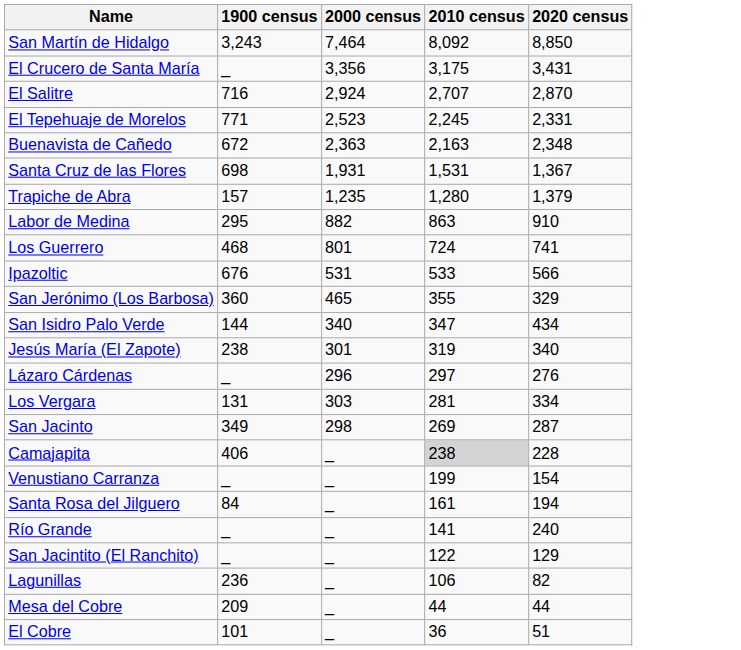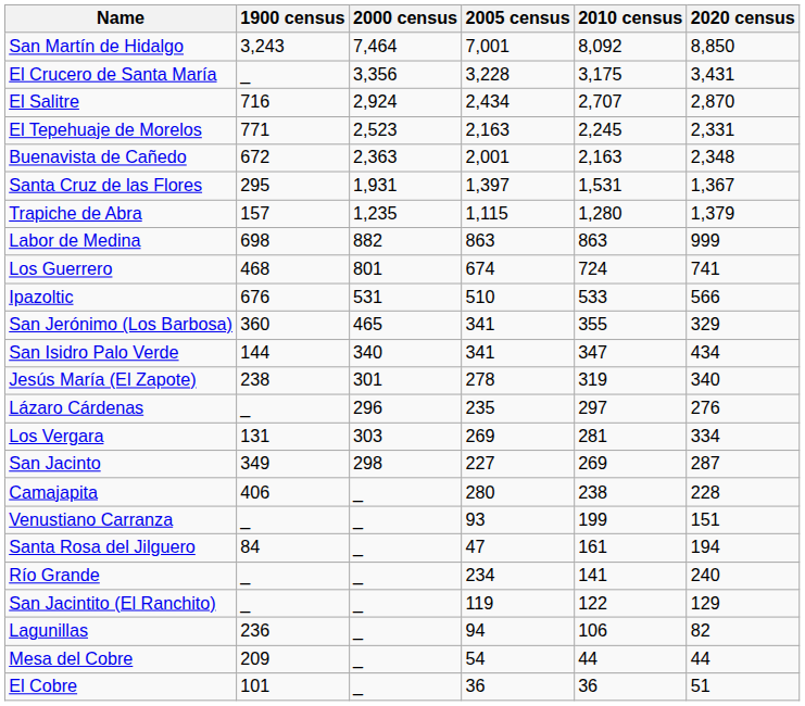 <table class="wikitable">
 <tr>
 <th>Name</th>
 <th>1900 census</th>
 <th>2000 census</th>
+<th>2005 census</th>
 <th>2010 census</th>
 <th>2020 census</th>
 </tr>
 <tr>
 <td><a href='#'>San Martín de Hidalgo</a></td>
 <td>3,243</td>
 <td>7,464</td>
+<td>7,001</td>
 <td>8,092</td>
 <td>8,850</td>
 </tr>
 <tr>
 <td><a href='#'>El Crucero de Santa María</a></td>
 <td>_</td>
 <td>3,356</td>
+<td>3,228</td>
 <td>3,175</td>
 <td>3,431</td>
 </tr>
 <tr>
 <td><a href='#'>El Salitre</a></td>
 <td>716</td>
 <td>2,924</td>
+<td>2,434</td>
 <td>2,707</td>
 <td>2,870</td>
 </tr>
 <tr>
 <td><a href='#'>El Tepehuaje de Morelos</a></td>
 <td>771</td>
 <td>2,523</td>
+<td>2,163</td>
 <td>2,245</td>
 <td>2,331</td>
 </tr>
 <tr>
 <td><a href='#'>Buenavista de Cañedo</a></td>
 <td>672</td>
 <td>2,363</td>
+<td>2,001</td>
 <td>2,163</td>
 <td>2,348</td>
 </tr>
 <tr>
 <td><a href='#'>Santa Cruz de las Flores</a></td>
-<td>698</td>
+<td>295</td>
 <td>1,931</td>
+<td>1,397</td>
 <td>1,531</td>
 <td>1,367</td>
 </tr>
 <tr>
 <td><a href='#'>Trapiche de Abra</a></td>
 <td>157</td>
 <td>1,235</td>
+<td>1,115</td>
 <td>1,280</td>
 <td>1,379</td>
 </tr>
 <tr>
 <td><a href='#'>Labor de Medina</a></td>
-<td>295</td>
+<td>698</td>
 <td>882</td>
 <td>863</td>
-<td>910</td>
+<td>863</td>
+<td>999</td>
 </tr>
 <tr>
 <td><a href='#'>Los Guerrero</a></td>
 <td>468</td>
 <td>801</td>
+<td>674</td>
 <td>724</td>
 <td>741</td>
 </tr>
 <tr>
 <td><a href='#'>Ipazoltic</a></td>
 <td>676</td>
 <td>531</td>
+<td>510</td>
 <td>533</td>
 <td>566</td>
 </tr>
 <tr>
 <td><a href='#'>San Jerónimo (Los Barbosa)</a></td>
 <td>360</td>
 <td>465</td>
+<td>341</td>
 <td>355</td>
 <td>329</td>
 </tr>
 <tr>
 <td><a href='#'>San Isidro Palo Verde</a></td>
 <td>144</td>
 <td>340</td>
+<td>341</td>
 <td>347</td>
 <td>434</td>
 </tr>
 <tr>
 <td><a href='#'>Jesús María (El Zapote)</a></td>
 <td>238</td>
 <td>301</td>
+<td>278</td>
 <td>319</td>
 <td>340</td>
 </tr>
 <tr>
 <td><a href='#'>Lázaro Cárdenas</a></td>
 <td>_</td>
 <td>296</td>
+<td>235</td>
 <td>297</td>
 <td>276</td>
 </tr>
 <tr>
 <td><a href='#'>Los Vergara</a></td>
 <td>131</td>
 <td>303</td>
+<td>269</td>
 <td>281</td>
 <td>334</td>
 </tr>
 <tr>
 <td><a href='#'>San Jacinto</a></td>
 <td>349</td>
 <td>298</td>
+<td>227</td>
 <td>269</td>
 <td>287</td>
 </tr>
 <tr>
 <td><a href='#'>Camajapita</a></td>
 <td>406</td>
 <td>_</td>
-<td style="background: lightgrey;">238</td>
+<td>280</td>
+<td>238</td>
 <td>228</td>
 </tr>
 <tr>
 <td><a href='#'>Venustiano Carranza</a></td>
 <td>_</td>
 <td>_</td>
+<td>93</td>
 <td>199</td>
-<td>154</td>
+<td>151</td>
 </tr>
 <tr>
 <td><a href='#'>Santa Rosa del Jilguero</a></td>
 <td>84</td>
 <td>_</td>
+<td>47</td>
 <td>161</td>
 <td>194</td>
 </tr>
 <tr>
 <td><a href='#'>Río Grande</a></td>
 <td>_</td>
 <td>_</td>
+<td>234</td>
 <td>141</td>
 <td>240</td>
 </tr>
 <tr>
 <td><a href='#'>San Jacintito (El Ranchito)</a></td>
 <td>_</td>
 <td>_</td>
+<td>119</td>
 <td>122</td>
 <td>129</td>
 </tr>
 <tr>
 <td><a href='#'>Lagunillas</a></td>
 <td>236</td>
 <td>_</td>
+<td>94</td>
 <td>106</td>
 <td>82</td>
 </tr>
 <tr>
 <td><a href='#'>Mesa del Cobre</a></td>
 <td>209</td>
 <td>_</td>
+<td>54</td>
 <td>44</td>
 <td>44</td>
 </tr>
 <tr>
 <td><a href='#'>El Cobre</a></td>
 <td>101</td>
 <td>_</td>
 <td>36</td>
+<td>36</td>
 <td>51</td>
 </tr>
 </table>
